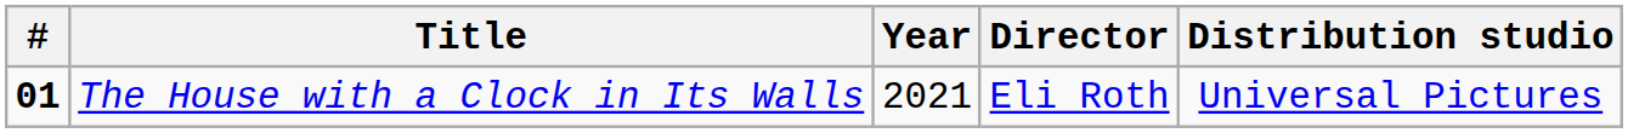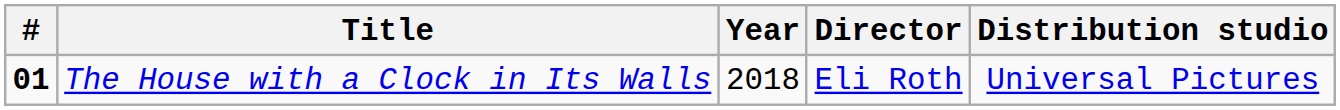 <table class="wikitable sortable" style="text-align:center; white-space:nowrap">
 <tr>
 <th>#</th>
 <th>Title</th>
 <th>Year</th>
 <th>Director</th>
 <th>Distribution studio</th>
 </tr>
 <tr>
 <td><strong>01</strong></td>
 <td style="text-align:left"><em><a href='#'>The House with a Clock in Its Walls</a></em></td>
-<td>2021</td>
+<td>2018</td>
 <td><a href='#'>Eli Roth</a></td>
 <td><a href='#'>Universal Pictures</a></td>
 </tr>
 </table>
